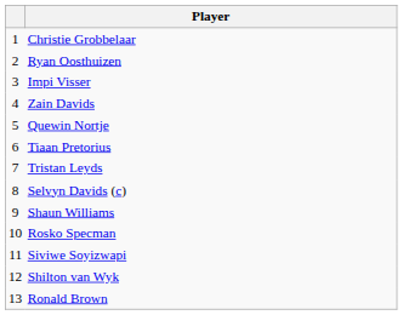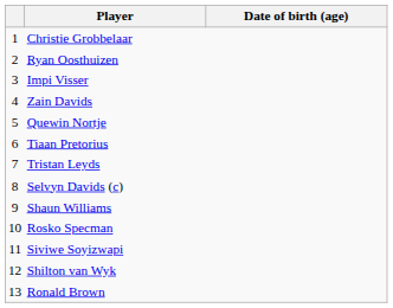 <table class="sortable wikitable plainrowheaders" style="font-size:95%; width: 70%">
 <tr>
 <th scope="col" style="width:4%"></th>
 <th scope="col">Player</th>
+<th scope="col">Date of birth (age)</th>
 </tr>
 <tr>
 <td style="text-align:center; border:0">1</td>
 <td style="text-align:left; border:0"><a href='#'>Christie Grobbelaar</a></td>
+<td style="text-align:left; border:0"></td>
 </tr>
 <tr>
 <td style="text-align:center; border:0">2</td>
 <td style="text-align:left; border:0"><a href='#'>Ryan Oosthuizen</a></td>
+<td style="text-align:left; border:0"></td>
 </tr>
 <tr>
 <td style="text-align:center; border:0">3</td>
 <td style="text-align:left; border:0"><a href='#'>Impi Visser</a></td>
+<td style="text-align:left; border:0"></td>
 </tr>
 <tr>
 <td style="text-align:center; border:0">4</td>
 <td style="text-align:left; border:0"><a href='#'>Zain Davids</a></td>
+<td style="text-align:left; border:0"></td>
 </tr>
 <tr>
 <td style="text-align:center; border:0">5</td>
 <td style="text-align:left; border:0"><a href='#'>Quewin Nortje</a></td>
+<td style="text-align:left; border:0"></td>
 </tr>
 <tr>
 <td style="text-align:center; border:0">6</td>
 <td style="text-align:left; border:0"><a href='#'>Tiaan Pretorius</a></td>
+<td style="text-align:left; border:0"></td>
 </tr>
 <tr>
 <td style="text-align:center; border:0">7</td>
 <td style="text-align:left; border:0"><a href='#'>Tristan Leyds</a></td>
+<td style="text-align:left; border:0"></td>
 </tr>
 <tr>
 <td style="text-align:center; border:0">8</td>
 <td style="text-align:left; border:0"><a href='#'>Selvyn Davids</a> (<a href='#'>c</a>)</td>
+<td style="text-align:left; border:0"></td>
 </tr>
 <tr>
 <td style="text-align:center; border:0">9</td>
 <td style="text-align:left; border:0"><a href='#'>Shaun Williams</a></td>
+<td style="text-align:left; border:0"></td>
 </tr>
 <tr>
 <td style="text-align:center; border:0">10</td>
 <td style="text-align:left; border:0"><a href='#'>Rosko Specman</a></td>
+<td style="text-align:left; border:0"></td>
 </tr>
 <tr>
 <td style="text-align:center; border:0">11</td>
 <td style="text-align:left; border:0"><a href='#'>Siviwe Soyizwapi</a></td>
+<td style="text-align:left; border:0"></td>
 </tr>
 <tr>
 <td style="text-align:center; border:0">12</td>
 <td style="text-align:left; border:0"><a href='#'>Shilton van Wyk</a></td>
+<td style="text-align:left; border:0"></td>
 </tr>
 <tr>
 <td style="text-align:center; border:0">13</td>
 <td style="text-align:left; border:0"><a href='#'>Ronald Brown</a></td>
+<td style="text-align:left; border:0"></td>
 </tr>
 </table>
